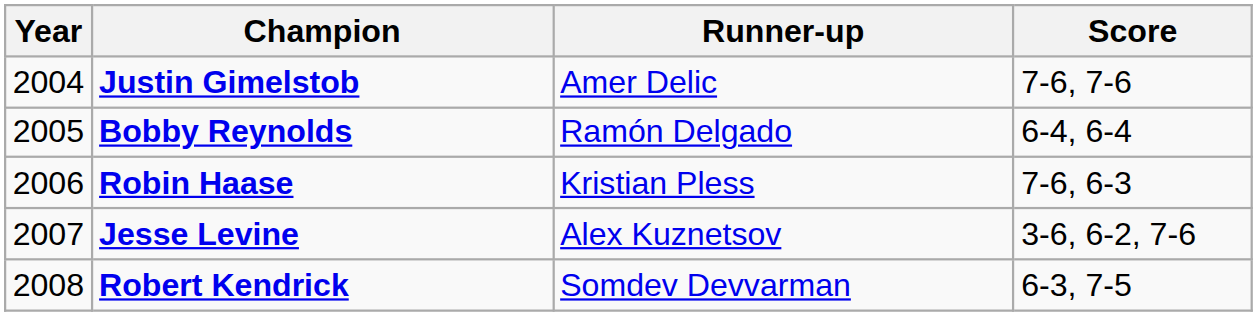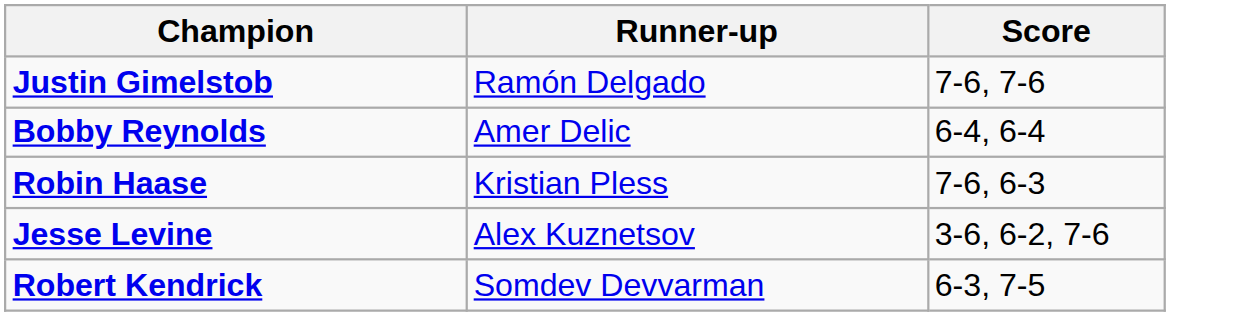 <table class="wikitable" style="font-size:90%">
 <tr>
-<th>Year</th>
 <th width="200">Champion</th>
 <th width="200">Runner-up</th>
 <th width="100">Score</th>
 </tr>
 <tr>
-<td>2004</td>
 <td> <strong><a href='#'>Justin Gimelstob</a></strong></td>
-<td> <a href='#'>Amer Delic</a></td>
+<td> <a href='#'>Ramón Delgado</a></td>
 <td>7-6, 7-6</td>
 </tr>
 <tr>
-<td>2005</td>
 <td> <strong><a href='#'>Bobby Reynolds</a></strong></td>
-<td> <a href='#'>Ramón Delgado</a></td>
+<td> <a href='#'>Amer Delic</a></td>
 <td>6-4, 6-4</td>
 </tr>
 <tr>
-<td>2006</td>
 <td> <strong><a href='#'>Robin Haase</a></strong></td>
 <td> <a href='#'>Kristian Pless</a></td>
 <td>7-6, 6-3</td>
 </tr>
 <tr>
-<td>2007</td>
 <td> <strong><a href='#'>Jesse Levine</a></strong></td>
 <td> <a href='#'>Alex Kuznetsov</a></td>
 <td>3-6, 6-2, 7-6</td>
 </tr>
 <tr>
-<td>2008</td>
 <td> <strong><a href='#'>Robert Kendrick</a></strong></td>
 <td> <a href='#'>Somdev Devvarman</a></td>
 <td>6-3, 7-5</td>
 </tr>
 </table>
